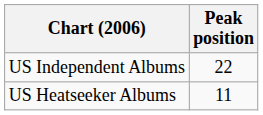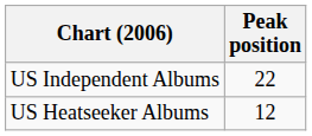 <table class="wikitable">
 <tr>
 <th>Chart (2006)</th>
 <th>Peak<br>position</th>
 </tr>
 <tr>
 <td>US Independent Albums</td>
 <td style="text-align:center;">22</td>
 </tr>
 <tr>
 <td>US Heatseeker Albums</td>
-<td style="text-align:center;">11</td>
+<td style="text-align:center;">12</td>
 </tr>
 </table>
